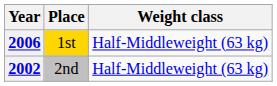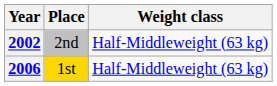 <table class=wikitable>
 <tr>
 <th>Year</th>
 <th>Place</th>
 <th>Weight class</th>
 </tr>
 <tr>
+<th><a href='#'>2002</a></th>
+<td bgcolor=silver align=center>2nd</td>
+<td><a href='#'>Half-Middleweight (63 kg)</a></td>
+</tr>
+<tr>
 <th><a href='#'>2006</a></th>
 <td bgcolor=gold align=center>1st</td>
 <td><a href='#'>Half-Middleweight (63 kg)</a></td>
 </tr>
-<tr>
-<th><a href='#'>2002</a></th>
-<td bgcolor=silver align=center>2nd</td>
-<td><a href='#'>Half-Middleweight (63 kg)</a></td>
-</tr>
 </table>
